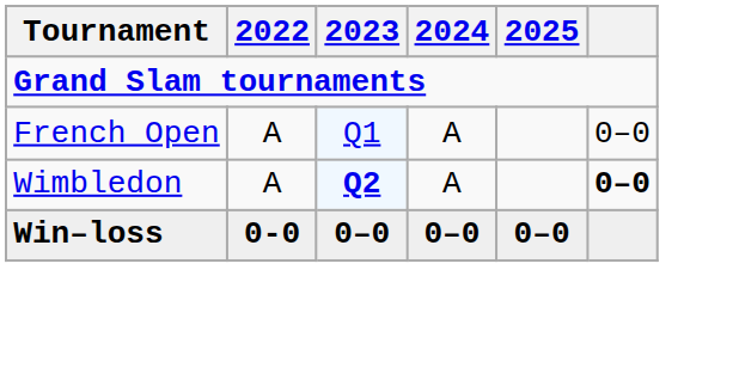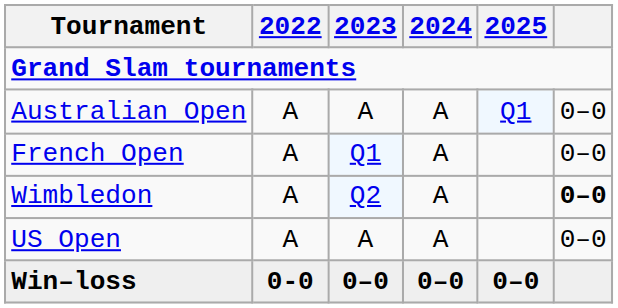 <table class="wikitable" style=text-align:center>
 <tr>
 <th>Tournament</th>
 <th><a href='#'>2022</a></th>
 <th><a href='#'>2023</a></th>
 <th><a href='#'>2024</a></th>
 <th><a href='#'>2025</a></th>
 <th></th>
 </tr>
 <tr>
 <td colspan="6" align="left"><strong><a href='#'>Grand Slam tournaments</a></strong></td>
 </tr>
 <tr>
+<td align=left><a href='#'>Australian Open</a></td>
+<td>A</td>
+<td>A</td>
+<td>A</td>
+<td bgcolor=f0f8ff><a href='#'>Q1</a></td>
+<td>0–0</td>
+</tr>
+<tr>
 <td align=left><a href='#'>French Open</a></td>
 <td>A</td>
 <td bgcolor=f0f8ff><a href='#'>Q1</a></td>
 <td>A</td>
 <td></td>
 <td>0–0</td>
 </tr>
 <tr>
 <td align=left><a href='#'>Wimbledon</a></td>
 <td>A</td>
-<td bgcolor=f0f8ff><strong><a href='#'>Q2</a></strong></td>
+<td bgcolor=f0f8ff><a href='#'>Q2</a></td>
 <td>A</td>
 <td></td>
 <td><strong>0–0</strong></td>
+</tr>
+<tr>
+<td align=left><a href='#'>US Open</a></td>
+<td>A</td>
+<td>A</td>
+<td>A</td>
+<td></td>
+<td>0–0</td>
 </tr>
 <tr style=background:#efefef;font-weight:bold>
 <td align=left>Win–loss</td>
 <td>0-0</td>
 <td>0–0</td>
 <td>0–0</td>
 <td>0–0</td>
 <td></td>
 </tr>
 </table>
